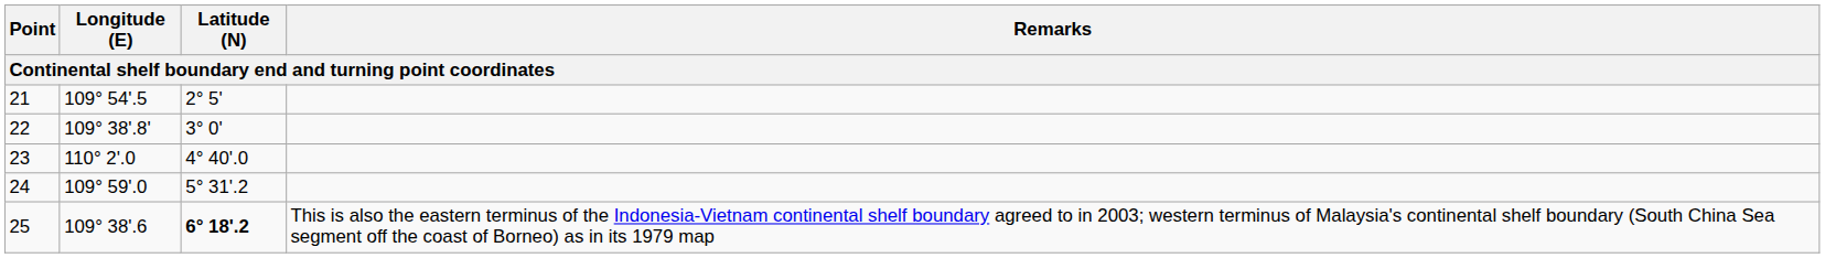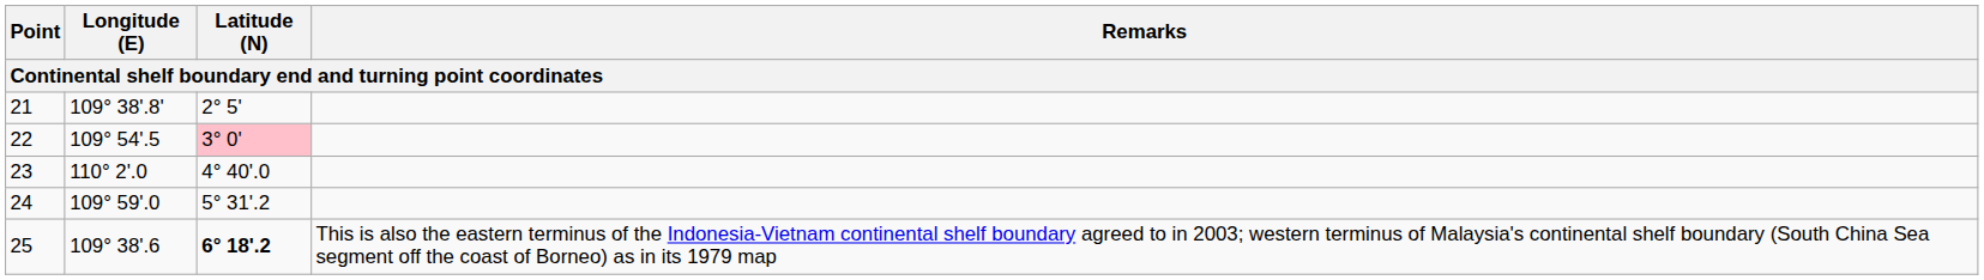 <table class="wikitable">
 <tr>
 <th>Point</th>
 <th>Longitude (E)</th>
 <th>Latitude (N)</th>
 <th>Remarks</th>
 </tr>
 <tr>
 <th colspan="5" style="text-align:left">Continental shelf boundary end and turning point coordinates</th>
 </tr>
 <tr>
 <td>21</td>
-<td>109° 54'.5</td>
+<td>109° 38'.8'</td>
 <td>2° 5'</td>
 <td></td>
 </tr>
 <tr>
 <td>22</td>
-<td>109° 38'.8'</td>
-<td>3° 0'</td>
+<td>109° 54'.5</td>
+<td style="background: pink;">3° 0'</td>
 <td></td>
 </tr>
 <tr>
 <td>23</td>
 <td>110° 2'.0</td>
 <td>4° 40'.0</td>
 <td></td>
 </tr>
 <tr>
 <td>24</td>
 <td>109° 59'.0</td>
 <td>5° 31'.2</td>
 <td></td>
 </tr>
 <tr>
 <td>25</td>
 <td>109° 38'.6</td>
 <td><strong>6° 18'.2</strong></td>
 <td>This is also the eastern terminus of the <a href='#'>Indonesia-Vietnam continental shelf boundary</a> agreed to in 2003; western terminus of Malaysia's continental shelf boundary (South China Sea segment off the coast of Borneo) as in its 1979 map</td>
 </tr>
 </table>
